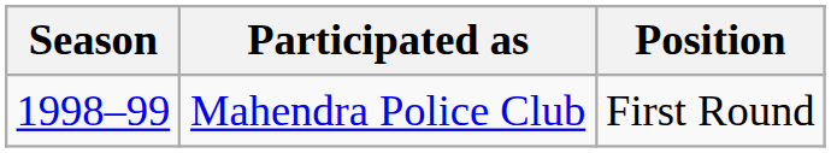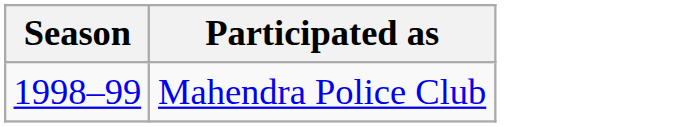 <table class="wikitable">
 <tr>
 <th>Season</th>
 <th>Participated as</th>
-<th>Position</th>
 </tr>
 <tr>
 <td><a href='#'>1998–99</a></td>
 <td><a href='#'>Mahendra Police Club</a></td>
-<td>First Round</td>
 </tr>
 </table>
